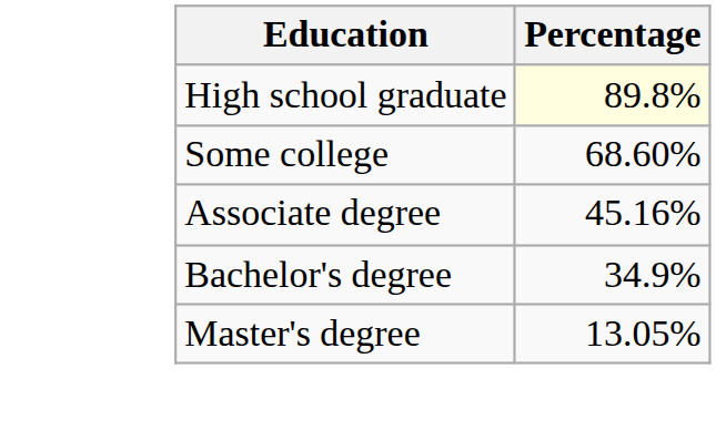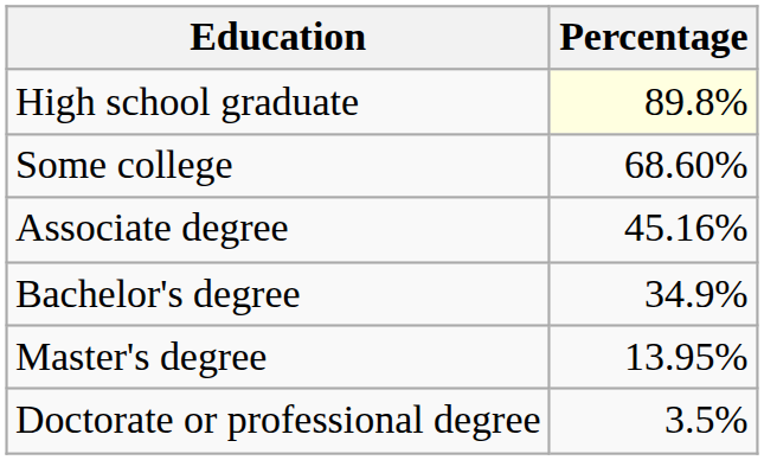 <table class="wikitable" style="float:right; margin:10px">
 <tr>
 <th>Education</th>
 <th>Percentage</th>
 </tr>
 <tr>
 <td>High school graduate</td>
 <td align="right" style="background: lightyellow;">89.8%</td>
 </tr>
 <tr>
 <td>Some college</td>
 <td align="right">68.60%</td>
 </tr>
 <tr>
 <td>Associate degree</td>
 <td align="right">45.16%</td>
 </tr>
 <tr>
 <td>Bachelor's degree</td>
 <td align="right">34.9%</td>
 </tr>
 <tr>
 <td>Master's degree</td>
-<td align="right">13.05%</td>
+<td align="right">13.95%</td>
+</tr>
+<tr>
+<td>Doctorate or professional degree</td>
+<td align="right">3.5%</td>
 </tr>
 </table>
